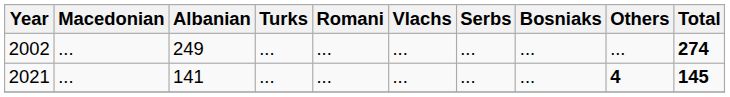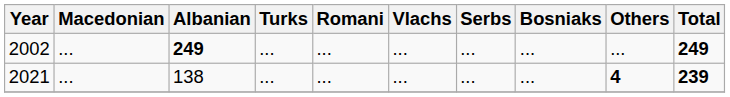 <table class="wikitable">
 <tr>
 <th>Year</th>
 <th>Macedonian</th>
 <th>Albanian</th>
 <th>Turks</th>
 <th>Romani</th>
 <th>Vlachs</th>
 <th>Serbs</th>
 <th>Bosniaks</th>
 <th><abbr>Others</abbr></th>
 <th>Total</th>
 </tr>
 <tr>
 <td>2002</td>
 <td>...</td>
-<td>249</td>
+<td><strong>249</strong></td>
 <td>...</td>
 <td>...</td>
 <td>...</td>
 <td>...</td>
 <td>...</td>
 <td>...</td>
-<td><strong>274</strong></td>
+<td><strong>249</strong></td>
 </tr>
 <tr>
 <td>2021</td>
 <td>...</td>
-<td>141</td>
+<td>138</td>
 <td>...</td>
 <td>...</td>
 <td>...</td>
 <td>...</td>
 <td>...</td>
 <td><strong>4</strong></td>
-<td><strong>145</strong></td>
+<td><strong>239</strong></td>
 </tr>
 <tr>
 </tr>
 </table>
